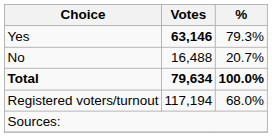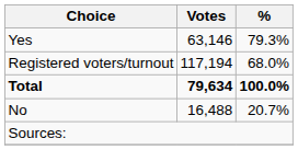 <table class=wikitable style=text-align:right>
 <tr>
 <th>Choice</th>
 <th>Votes</th>
 <th>%</th>
 </tr>
 <tr>
 <td align=left> Yes</td>
-<td><strong>63,146</strong></td>
+<td>63,146</td>
 <td>79.3%</td>
+</tr>
+<tr>
+<td align=left>Registered voters/turnout</td>
+<td>117,194</td>
+<td>68.0%</td>
+</tr>
+<tr>
+<td align=left><strong>Total</strong></td>
+<td><strong>79,634</strong></td>
+<td><strong>100.0%</strong></td>
 </tr>
 <tr>
 <td align=left> No</td>
 <td>16,488</td>
 <td>20.7%</td>
 </tr>
 <tr>
-<td align=left><strong>Total</strong></td>
-<td><strong>79,634</strong></td>
-<td><strong>100.0%</strong></td>
-</tr>
-<tr>
-<td align=left>Registered voters/turnout</td>
-<td>117,194</td>
-<td>68.0%</td>
-</tr>
-<tr>
 <td align=left colspan=3>Sources: </td>
 </tr>
 <tr>
 </tr>
 </table>
